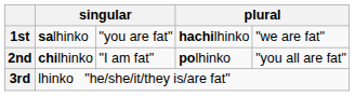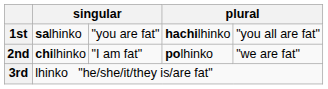 <table class="wikitable" style="text-align: left">
 <tr>
 <th></th>
 <th colspan="2">singular</th>
 <th colspan="2">plural</th>
 </tr>
 <tr>
 <th>1st</th>
 <td><strong>sa</strong>lhinko</td>
 <td>"you are fat"</td>
 <td><strong>hachi</strong>lhinko</td>
-<td>"we are fat"</td>
+<td>"you all are fat"</td>
 </tr>
 <tr>
 <th>2nd</th>
 <td><strong>chi</strong>lhinko</td>
 <td>"I am fat"</td>
 <td><strong>po</strong>lhinko</td>
-<td>"you all are fat"</td>
+<td>"we are fat"</td>
 </tr>
 <tr>
 <th>3rd</th>
 <td colspan="4">lhinko   "he/she/it/they is/are fat"</td>
 </tr>
 </table>
